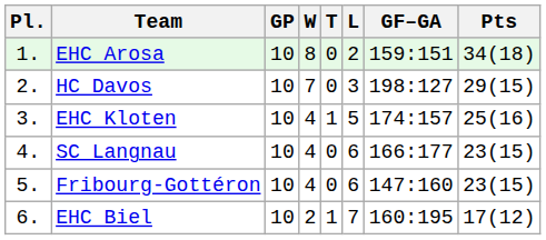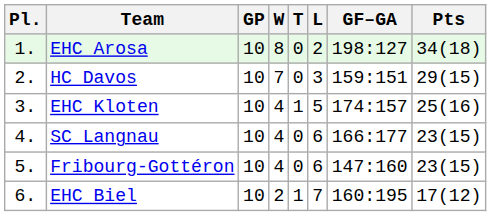 <table class="wikitable">
 <tr>
 <th>Pl.</th>
 <th>Team</th>
 <th>GP</th>
 <th>W</th>
 <th>T</th>
 <th>L</th>
 <th>GF–GA</th>
 <th>Pts</th>
 </tr>
 <tr align="center " bgcolor="#e6fae6">
 <td>1.</td>
 <td align="left"><a href='#'>EHC Arosa</a></td>
 <td>10</td>
 <td>8</td>
 <td>0</td>
 <td>2</td>
-<td>159:151</td>
+<td>198:127</td>
 <td>34(18)</td>
 </tr>
 <tr align="center "  bgcolor="#FFFFFF">
 <td>2.</td>
 <td align="left"><a href='#'>HC Davos</a></td>
 <td>10</td>
 <td>7</td>
 <td>0</td>
 <td>3</td>
-<td>198:127</td>
+<td>159:151</td>
 <td>29(15)</td>
 </tr>
 <tr align="center "  bgcolor="#FFFFFF">
 <td>3.</td>
 <td align="left"><a href='#'>EHC Kloten</a></td>
 <td>10</td>
 <td>4</td>
 <td>1</td>
 <td>5</td>
 <td>174:157</td>
 <td>25(16)</td>
 </tr>
 <tr align="center "  bgcolor="#FFFFFF">
 <td>4.</td>
 <td align="left"><a href='#'>SC Langnau</a></td>
 <td>10</td>
 <td>4</td>
 <td>0</td>
 <td>6</td>
 <td>166:177</td>
 <td>23(15)</td>
 </tr>
 <tr align="center " bgcolor="#FFFFFF">
 <td>5.</td>
 <td align="left"><a href='#'>Fribourg-Gottéron</a></td>
 <td>10</td>
 <td>4</td>
 <td>0</td>
 <td>6</td>
 <td>147:160</td>
 <td>23(15)</td>
 </tr>
 <tr align="center "  bgcolor="#FFFFFF">
 <td>6.</td>
 <td align="left"><a href='#'>EHC Biel</a></td>
 <td>10</td>
 <td>2</td>
 <td>1</td>
 <td>7</td>
 <td>160:195</td>
 <td>17(12)</td>
 </tr>
 </table>
